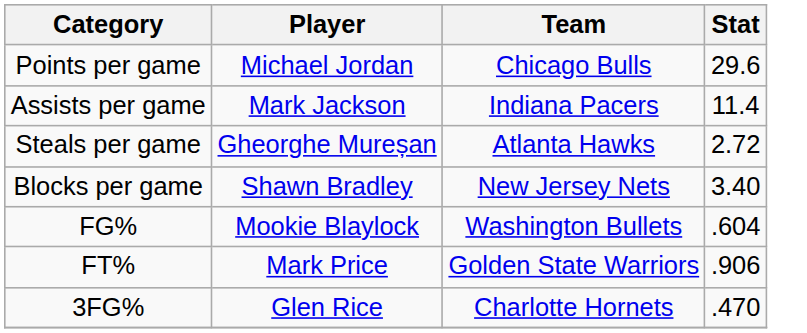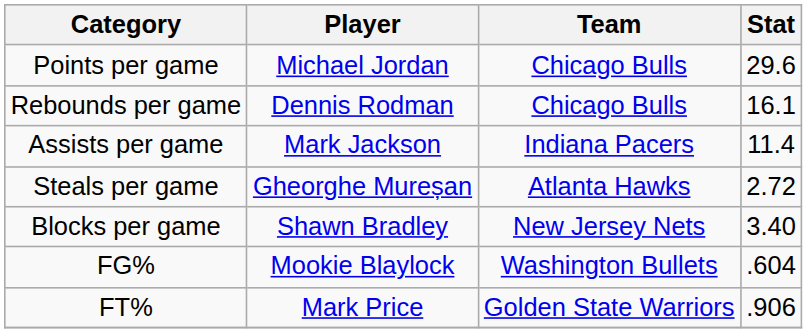 <table class="wikitable" style="text-align:center">
 <tr>
 <th>Category</th>
 <th>Player</th>
 <th>Team</th>
 <th>Stat</th>
 </tr>
 <tr>
 <td>Points per game</td>
 <td><a href='#'>Michael Jordan</a></td>
 <td><a href='#'>Chicago Bulls</a></td>
 <td>29.6</td>
+</tr>
+<tr>
+<td>Rebounds per game</td>
+<td><a href='#'>Dennis Rodman</a></td>
+<td><a href='#'>Chicago Bulls</a></td>
+<td>16.1</td>
 </tr>
 <tr>
 <td>Assists per game</td>
 <td><a href='#'>Mark Jackson</a></td>
 <td><a href='#'>Indiana Pacers</a></td>
 <td>11.4</td>
 </tr>
 <tr>
 <td>Steals per game</td>
 <td><a href='#'>Gheorghe Mureșan</a></td>
 <td><a href='#'>Atlanta Hawks</a></td>
 <td>2.72</td>
 </tr>
 <tr>
 <td>Blocks per game</td>
 <td><a href='#'>Shawn Bradley</a></td>
 <td><a href='#'>New Jersey Nets</a></td>
 <td>3.40</td>
 </tr>
 <tr>
 <td>FG%</td>
 <td><a href='#'>Mookie Blaylock</a></td>
 <td><a href='#'>Washington Bullets</a></td>
 <td>.604</td>
 </tr>
 <tr>
 <td>FT%</td>
 <td><a href='#'>Mark Price</a></td>
 <td><a href='#'>Golden State Warriors</a></td>
 <td>.906</td>
 </tr>
 <tr>
-<td>3FG%</td>
-<td><a href='#'>Glen Rice</a></td>
-<td><a href='#'>Charlotte Hornets</a></td>
-<td>.470</td>
-</tr>
-<tr>
 </tr>
 </table>
